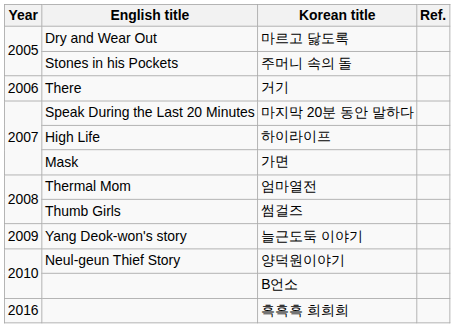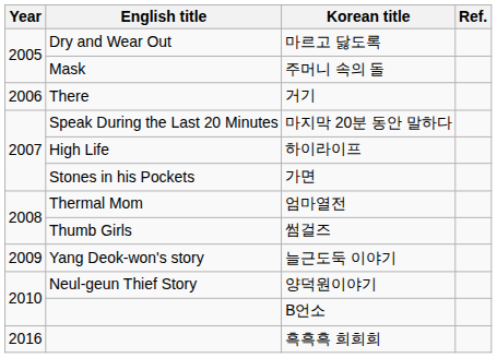 <table class="wikitable sortable">
 <tr>
 <th>Year</th>
 <th>English title</th>
 <th>Korean title</th>
 <th>Ref.</th>
 </tr>
 <tr>
 <td rowspan=2>2005</td>
 <td>Dry and Wear Out</td>
 <td>마르고 닳도록</td>
 <td></td>
 </tr>
 <tr>
-<td>Stones in his Pockets</td>
+<td>Mask</td>
 <td>주머니 속의 돌</td>
 <td></td>
 </tr>
 <tr>
 <td>2006</td>
 <td>There</td>
 <td>거기</td>
 <td></td>
 </tr>
 <tr>
 <td rowspan=3>2007</td>
 <td>Speak During the Last 20 Minutes</td>
 <td>마지막 20분 동안 말하다</td>
 <td></td>
 </tr>
 <tr>
 <td>High Life</td>
 <td>하이라이프</td>
 <td></td>
 </tr>
 <tr>
-<td>Mask</td>
+<td>Stones in his Pockets</td>
 <td>가면</td>
 <td></td>
 </tr>
 <tr>
 <td rowspan=2>2008</td>
 <td>Thermal Mom</td>
 <td>엄마열전</td>
 <td></td>
 </tr>
 <tr>
 <td>Thumb Girls</td>
 <td>썸걸즈</td>
 <td></td>
 </tr>
 <tr>
 <td>2009</td>
 <td>Yang Deok-won's story</td>
 <td>늘근도둑 이야기</td>
 <td></td>
 </tr>
 <tr>
 <td rowspan=2>2010</td>
 <td>Neul-geun Thief Story</td>
 <td>양덕원이야기</td>
 <td></td>
 </tr>
 <tr>
 <td></td>
 <td>B언소</td>
 <td></td>
 </tr>
 <tr>
 <td>2016</td>
 <td></td>
 <td>흑흑흑 희희희</td>
 <td></td>
 </tr>
 </table>
